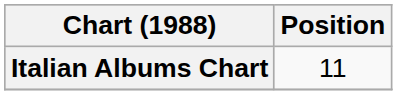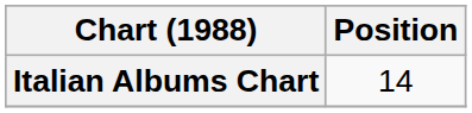 <table class="wikitable sortable plainrowheaders">
 <tr>
 <th>Chart (1988)</th>
 <th>Position</th>
 </tr>
 <tr>
 <th scope="row">Italian Albums Chart</th>
-<td style="text-align:center;">11</td>
+<td style="text-align:center;">14</td>
 </tr>
 <tr>
 </tr>
 </table>
